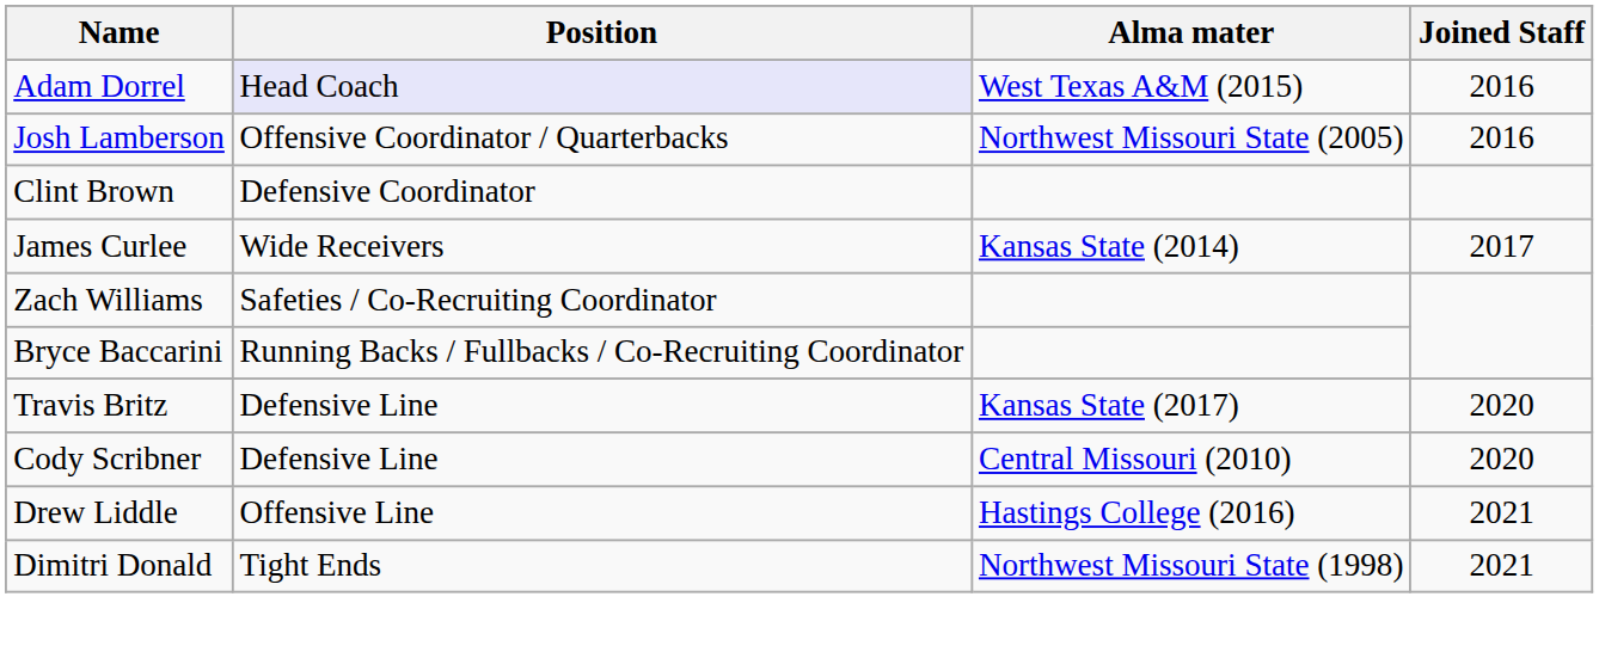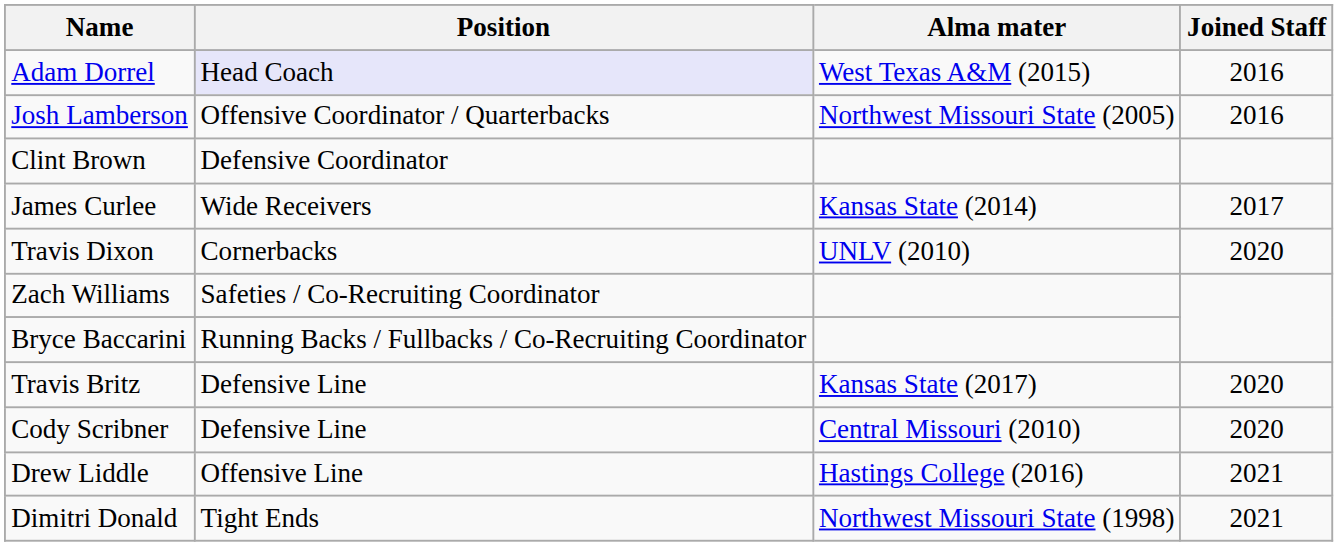 <table class="wikitable" style="font-size:90%;">
 <tr>
 <th>Name</th>
 <th>Position</th>
 <th>Alma mater</th>
 <th>Joined Staff</th>
 </tr>
 <tr>
 <td><a href='#'>Adam Dorrel</a></td>
 <td style="background: lavender;">Head Coach</td>
 <td><a href='#'>West Texas A&M</a> (2015)</td>
 <td align=center>2016</td>
 </tr>
 <tr>
 <td><a href='#'>Josh Lamberson</a></td>
 <td>Offensive Coordinator / Quarterbacks</td>
 <td><a href='#'>Northwest Missouri State</a> (2005)</td>
 <td align=center>2016</td>
 </tr>
 <tr>
 <td>Clint Brown</td>
 <td>Defensive Coordinator</td>
 <td></td>
 </tr>
 <tr>
 <td>James Curlee</td>
 <td>Wide Receivers</td>
 <td><a href='#'>Kansas State</a> (2014)</td>
 <td align=center>2017</td>
+</tr>
+<tr>
+<td>Travis Dixon</td>
+<td>Cornerbacks</td>
+<td><a href='#'>UNLV</a> (2010)</td>
+<td align=center>2020</td>
 </tr>
 <tr>
 <td>Zach Williams</td>
 <td>Safeties / Co-Recruiting Coordinator</td>
 <td></td>
 </tr>
 <tr>
 <td>Bryce Baccarini</td>
 <td>Running Backs / Fullbacks / Co-Recruiting Coordinator</td>
 <td></td>
 </tr>
 <tr>
 <td>Travis Britz</td>
 <td>Defensive Line</td>
 <td><a href='#'>Kansas State</a> (2017)</td>
 <td align=center>2020</td>
 </tr>
 <tr>
 <td>Cody Scribner</td>
 <td>Defensive Line</td>
 <td><a href='#'>Central Missouri</a> (2010)</td>
 <td align=center>2020</td>
 </tr>
 <tr>
 <td>Drew Liddle</td>
 <td>Offensive Line</td>
 <td><a href='#'>Hastings College</a> (2016)</td>
 <td align=center>2021</td>
 </tr>
 <tr>
 <td>Dimitri Donald</td>
 <td>Tight Ends</td>
 <td><a href='#'>Northwest Missouri State</a> (1998)</td>
 <td align=center>2021</td>
 </tr>
 </table>
